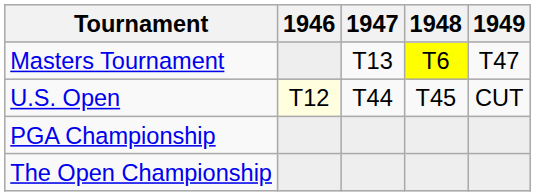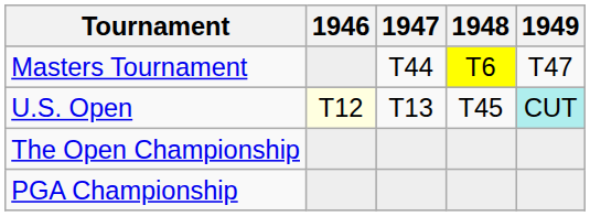 <table class="wikitable" style="font-size:95%;text-align:center;">
 <tr>
 <th>Tournament</th>
 <th>1946</th>
 <th>1947</th>
 <th>1948</th>
 <th>1949</th>
 </tr>
 <tr>
 <td align=left><a href='#'>Masters Tournament</a></td>
 <td style="background:#eeeeee;"></td>
-<td>T13</td>
+<td>T44</td>
 <td style="background:yellow;">T6</td>
 <td>T47</td>
 </tr>
 <tr>
 <td align=left><a href='#'>U.S. Open</a></td>
 <td style="background: lightyellow;">T12</td>
-<td>T44</td>
+<td>T13</td>
 <td>T45</td>
-<td>CUT</td>
+<td style="background: paleturquoise;">CUT</td>
+</tr>
+<tr>
+<td align=left><a href='#'>The Open Championship</a></td>
+<td style="background:#eeeeee;"></td>
+<td style="background:#eeeeee;"></td>
+<td style="background:#eeeeee;"></td>
+<td style="background:#eeeeee;"></td>
 </tr>
 <tr>
 <td align=left><a href='#'>PGA Championship</a></td>
 <td style="background:#eeeeee;"></td>
 <td style="background:#eeeeee;"></td>
 <td style="background:#eeeeee;"></td>
 <td style="background:#eeeeee;"></td>
 </tr>
-<tr>
-<td align=left><a href='#'>The Open Championship</a></td>
-<td style="background:#eeeeee;"></td>
-<td style="background:#eeeeee;"></td>
-<td style="background:#eeeeee;"></td>
-<td style="background:#eeeeee;"></td>
-</tr>
 </table>
